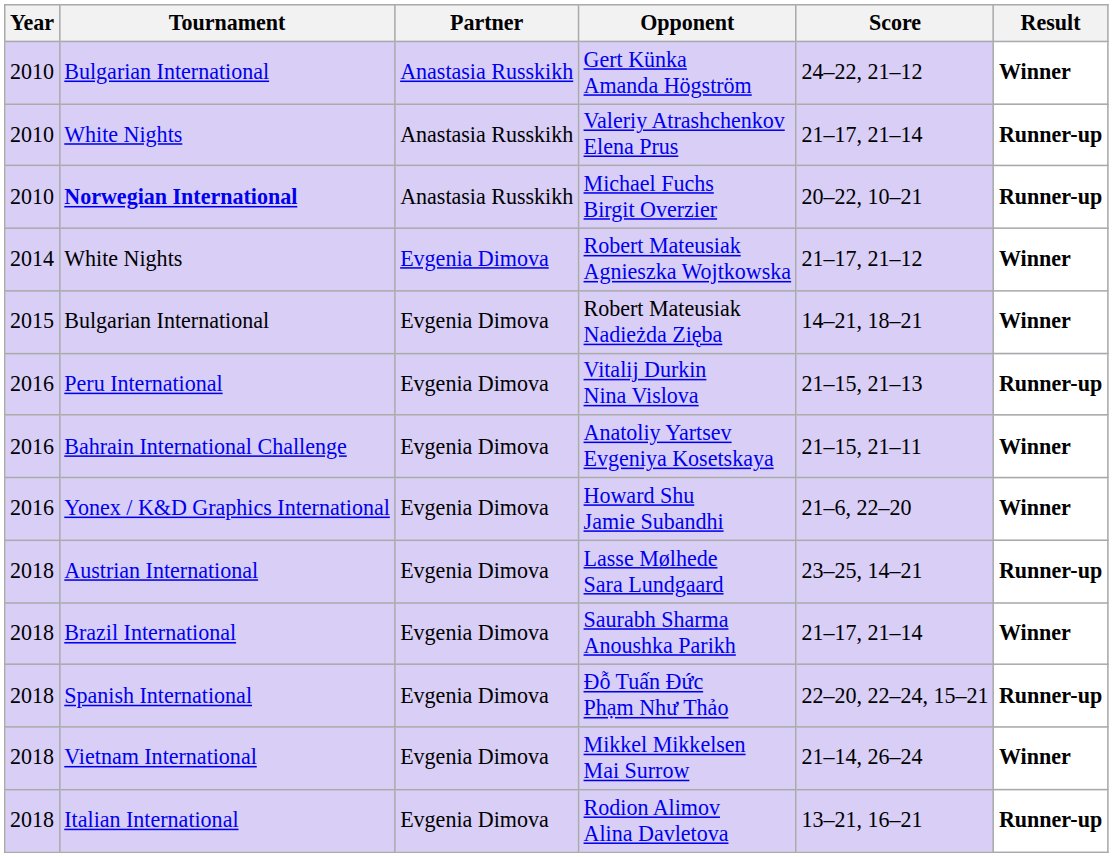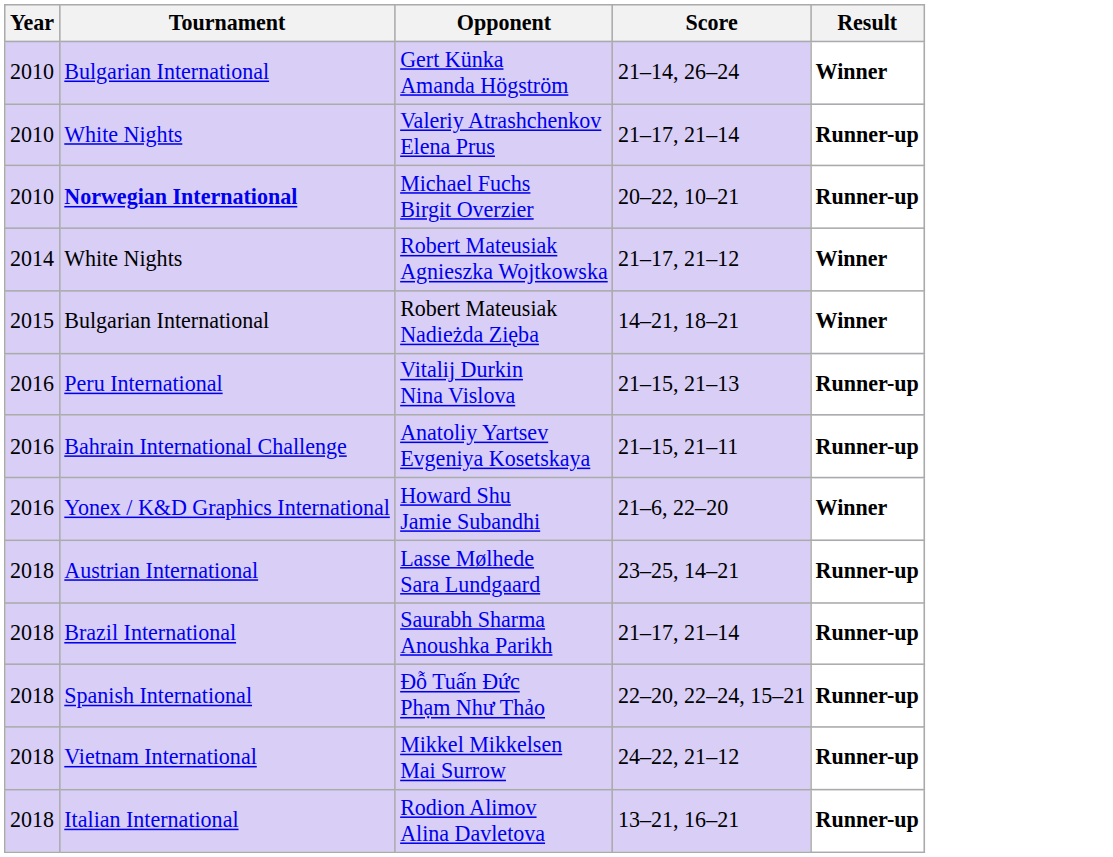 <table class="sortable wikitable" style="font-size: 90%;">
 <tr>
 <th>Year</th>
 <th>Tournament</th>
-<th>Partner</th>
 <th>Opponent</th>
 <th>Score</th>
 <th>Result</th>
 </tr>
 <tr style="background:#D8CEF6">
 <td align="center">2010</td>
 <td align="left"><a href='#'>Bulgarian International</a></td>
-<td align="left"> <a href='#'>Anastasia Russkikh</a></td>
 <td align="left"> <a href='#'>Gert Künka</a> <br>  <a href='#'>Amanda Högström</a></td>
-<td align="left">24–22, 21–12</td>
+<td align="left">21–14, 26–24</td>
 <td style="text-align:left; background:white"> <strong>Winner</strong></td>
 </tr>
 <tr style="background:#D8CEF6">
 <td align="center">2010</td>
 <td align="left"><a href='#'>White Nights</a></td>
-<td align="left"> Anastasia Russkikh</td>
 <td align="left"> <a href='#'>Valeriy Atrashchenkov</a> <br>  <a href='#'>Elena Prus</a></td>
 <td align="left">21–17, 21–14</td>
 <td style="text-align:left; background:white"> <strong>Runner-up</strong></td>
 </tr>
 <tr style="background:#D8CEF6">
 <td align="center">2010</td>
 <td align="left"><strong><a href='#'>Norwegian International</a></strong></td>
-<td align="left"> Anastasia Russkikh</td>
 <td align="left"> <a href='#'>Michael Fuchs</a> <br>  <a href='#'>Birgit Overzier</a></td>
 <td align="left">20–22, 10–21</td>
 <td style="text-align:left; background:white"> <strong>Runner-up</strong></td>
 </tr>
 <tr style="background:#D8CEF6">
 <td align="center">2014</td>
 <td align="left">White Nights</td>
-<td align="left"> <a href='#'>Evgenia Dimova</a></td>
 <td align="left"> <a href='#'>Robert Mateusiak</a> <br>  <a href='#'>Agnieszka Wojtkowska</a></td>
 <td align="left">21–17, 21–12</td>
 <td style="text-align:left; background:white"> <strong>Winner</strong></td>
 </tr>
 <tr style="background:#D8CEF6">
 <td align="center">2015</td>
 <td align="left">Bulgarian International</td>
-<td align="left"> Evgenia Dimova</td>
 <td align="left"> Robert Mateusiak <br>  <a href='#'>Nadieżda Zięba</a></td>
 <td align="left">14–21, 18–21</td>
 <td style="text-align:left; background:white"> <strong>Winner</strong></td>
 </tr>
 <tr style="background:#D8CEF6">
 <td align="center">2016</td>
 <td align="left"><a href='#'>Peru International</a></td>
-<td align="left"> Evgenia Dimova</td>
 <td align="left"> <a href='#'>Vitalij Durkin</a> <br>  <a href='#'>Nina Vislova</a></td>
 <td align="left">21–15, 21–13</td>
 <td style="text-align:left; background:white"> <strong>Runner-up</strong></td>
 </tr>
 <tr style="background:#D8CEF6">
 <td align="center">2016</td>
 <td align="left"><a href='#'>Bahrain International Challenge</a></td>
-<td align="left"> Evgenia Dimova</td>
 <td align="left"> <a href='#'>Anatoliy Yartsev</a> <br>  <a href='#'>Evgeniya Kosetskaya</a></td>
 <td align="left">21–15, 21–11</td>
-<td style="text-align:left; background:white"> <strong>Winner</strong></td>
+<td style="text-align:left; background:white"> <strong>Runner-up</strong></td>
 </tr>
 <tr style="background:#D8CEF6">
 <td align="center">2016</td>
 <td align="left"><a href='#'>Yonex / K&D Graphics International</a></td>
-<td align="left"> Evgenia Dimova</td>
 <td align="left"> <a href='#'>Howard Shu</a> <br>  <a href='#'>Jamie Subandhi</a></td>
 <td align="left">21–6, 22–20</td>
 <td style="text-align:left; background:white"> <strong>Winner</strong></td>
 </tr>
 <tr style="background:#D8CEF6">
 <td align="center">2018</td>
 <td align="left"><a href='#'>Austrian International</a></td>
-<td align="left"> Evgenia Dimova</td>
 <td align="left"> <a href='#'>Lasse Mølhede</a> <br>  <a href='#'>Sara Lundgaard</a></td>
 <td align="left">23–25, 14–21</td>
 <td style="text-align:left; background:white"> <strong>Runner-up</strong></td>
 </tr>
 <tr style="background:#D8CEF6">
 <td align="center">2018</td>
 <td align="left"><a href='#'>Brazil International</a></td>
-<td align="left"> Evgenia Dimova</td>
 <td align="left"> <a href='#'>Saurabh Sharma</a> <br>  <a href='#'>Anoushka Parikh</a></td>
 <td align="left">21–17, 21–14</td>
-<td style="text-align:left; background:white"> <strong>Winner</strong></td>
+<td style="text-align:left; background:white"> <strong>Runner-up</strong></td>
 </tr>
 <tr style="background:#D8CEF6">
 <td align="center">2018</td>
 <td align="left"><a href='#'>Spanish International</a></td>
-<td align="left"> Evgenia Dimova</td>
 <td align="left"> <a href='#'>Đỗ Tuấn Đức</a> <br>  <a href='#'>Phạm Như Thảo</a></td>
 <td align="left">22–20, 22–24, 15–21</td>
 <td style="text-align:left; background:white"> <strong>Runner-up</strong></td>
 </tr>
 <tr style="background:#D8CEF6">
 <td align="center">2018</td>
 <td align="left"><a href='#'>Vietnam International</a></td>
-<td align="left"> Evgenia Dimova</td>
 <td align="left"> <a href='#'>Mikkel Mikkelsen</a> <br>  <a href='#'>Mai Surrow</a></td>
-<td align="left">21–14, 26–24</td>
-<td style="text-align:left; background:white"> <strong>Winner</strong></td>
+<td align="left">24–22, 21–12</td>
+<td style="text-align:left; background:white"> <strong>Runner-up</strong></td>
 </tr>
 <tr style="background:#D8CEF6">
 <td align="center">2018</td>
 <td align="left"><a href='#'>Italian International</a></td>
-<td align="left"> Evgenia Dimova</td>
 <td align="left"> <a href='#'>Rodion Alimov</a> <br>  <a href='#'>Alina Davletova</a></td>
 <td align="left">13–21, 16–21</td>
 <td style="text-align:left; background:white"> <strong>Runner-up</strong></td>
 </tr>
 </table>
